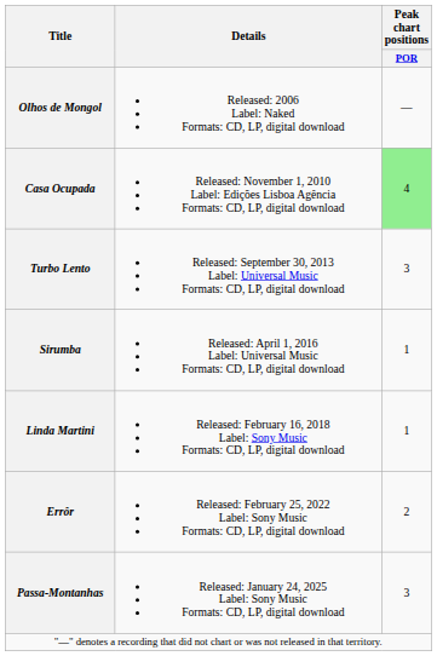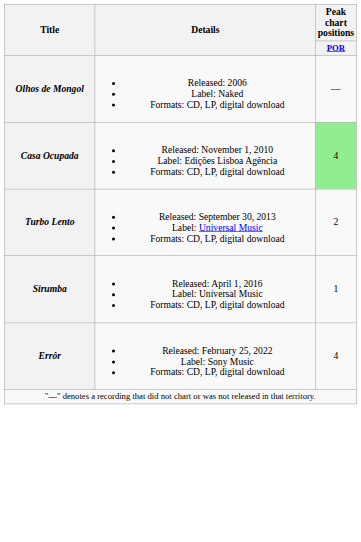 <table class="wikitable plainrowheaders" style="text-align:center;">
 <tr>
 <th rowspan="2" scope="col" style="width:9em;">Title</th>
 <th rowspan="2" scope="col" style="width:22.5em;">Details</th>
 <th scope="col">Peak chart positions</th>
 </tr>
 <tr>
 <th scope="col" style="width:2.5em;font-size:90%;"><a href='#'>POR</a></th>
 </tr>
 <tr>
 <th scope="row"><em>Olhos de Mongol</em></th>
 <td><br><ul><li>Released: 2006</li><li>Label: Naked</li><li>Formats: CD, LP, digital download</li></ul></td>
 <td>—</td>
 </tr>
 <tr>
 <th scope="row"><em>Casa Ocupada</em></th>
 <td><br><ul><li>Released: November 1, 2010 </li><li>Label: Edições Lisboa Agência</li><li>Formats: CD, LP, digital download</li></ul></td>
 <td style="background: lightgreen;">4</td>
 </tr>
 <tr>
 <th scope="row"><em>Turbo Lento</em></th>
 <td><br><ul><li>Released: September 30, 2013 </li><li>Label: <a href='#'>Universal Music</a></li><li>Formats: CD, LP, digital download</li></ul></td>
-<td>3</td>
+<td>2</td>
 </tr>
 <tr>
 <th scope="row"><em>Sirumba</em></th>
 <td><br><ul><li>Released: April 1, 2016 </li><li>Label: Universal Music</li><li>Formats: CD, LP, digital download</li></ul></td>
 <td>1</td>
 </tr>
 <tr>
-<th scope="row"><em>Linda Martini</em></th>
-<td><br><ul><li>Released: February 16, 2018</li><li>Label: <a href='#'>Sony Music</a></li><li>Formats: CD, LP, digital download</li></ul></td>
-<td>1</td>
-</tr>
-<tr>
 <th scope="row"><em>Errôr</em></th>
 <td><br><ul><li>Released: February 25, 2022</li><li>Label: Sony Music</li><li>Formats: CD, LP, digital download</li></ul></td>
-<td>2</td>
-</tr>
-<tr>
-<th scope="row"><em>Passa-Montanhas</em></th>
-<td><br><ul><li>Released: January 24, 2025</li><li>Label: Sony Music</li><li>Formats: CD, LP, digital download</li></ul></td>
-<td>3</td>
+<td>4</td>
 </tr>
 <tr>
 <td colspan="3" style="font-size:90%">"—" denotes a recording that did not chart or was not released in that territory.</td>
 </tr>
 </table>
